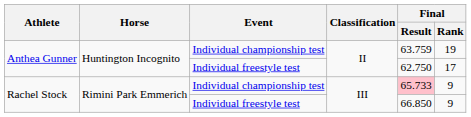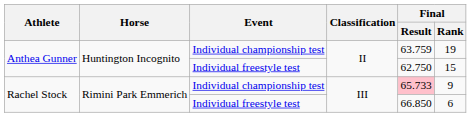 <table class=wikitable>
 <tr>
 <th rowspan="2">Athlete</th>
 <th rowspan="2">Horse</th>
 <th rowspan="2">Event</th>
 <th rowspan="2">Classification</th>
 <th colspan="2">Final</th>
 </tr>
 <tr>
 <th>Result</th>
 <th>Rank</th>
 </tr>
 <tr>
 <td rowspan="2"><a href='#'>Anthea Gunner</a></td>
 <td rowspan="2">Huntington Incognito</td>
 <td><a href='#'>Individual championship test</a></td>
 <td rowspan="2" align=center>II</td>
 <td align=center>63.759</td>
 <td align=center>19</td>
 </tr>
 <tr>
 <td><a href='#'>Individual freestyle test</a></td>
 <td align=center>62.750</td>
-<td align=center>17</td>
+<td align=center>15</td>
 </tr>
 <tr>
 <td rowspan="2">Rachel Stock</td>
 <td rowspan="2">Rimini Park Emmerich</td>
 <td><a href='#'>Individual championship test</a></td>
 <td rowspan="2" align=center>III</td>
 <td align=center style="background: pink;">65.733</td>
 <td align=center>9</td>
 </tr>
 <tr>
 <td><a href='#'>Individual freestyle test</a></td>
 <td align=center>66.850</td>
-<td align=center>9</td>
+<td align=center>6</td>
 </tr>
 </table>
